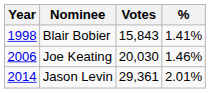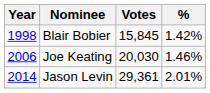 <table class="wikitable">
 <tr>
 <th>Year</th>
 <th>Nominee</th>
 <th>Votes</th>
 <th>%</th>
 </tr>
 <tr>
 <td><a href='#'>1998</a></td>
 <td>Blair Bobier</td>
-<td>15,843</td>
-<td>1.41%</td>
+<td>15,845</td>
+<td>1.42%</td>
 </tr>
 <tr>
 <td><a href='#'>2006</a></td>
 <td>Joe Keating</td>
 <td>20,030</td>
 <td>1.46%</td>
 </tr>
 <tr>
 <td><a href='#'>2014</a></td>
 <td>Jason Levin</td>
 <td>29,361</td>
 <td>2.01%</td>
 </tr>
 </table>
